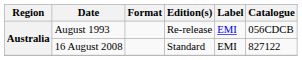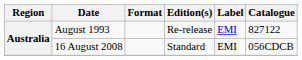 <table class="wikitable plainrowheaders">
 <tr>
 <th scope="col">Region</th>
 <th scope="col">Date</th>
 <th scope="col">Format</th>
 <th scope="col">Edition(s)</th>
 <th scope="col">Label</th>
 <th scope="col">Catalogue</th>
 </tr>
 <tr>
 <th scope="row" rowspan="2">Australia</th>
 <td>August 1993</td>
 <td></td>
 <td>Re-release</td>
 <td><a href='#'>EMI</a></td>
-<td>056CDCB</td>
+<td>827122</td>
 </tr>
 <tr>
 <td>16 August 2008 </td>
 <td></td>
 <td>Standard</td>
 <td>EMI</td>
-<td>827122</td>
+<td>056CDCB</td>
 </tr>
 <tr>
 </tr>
 </table>
